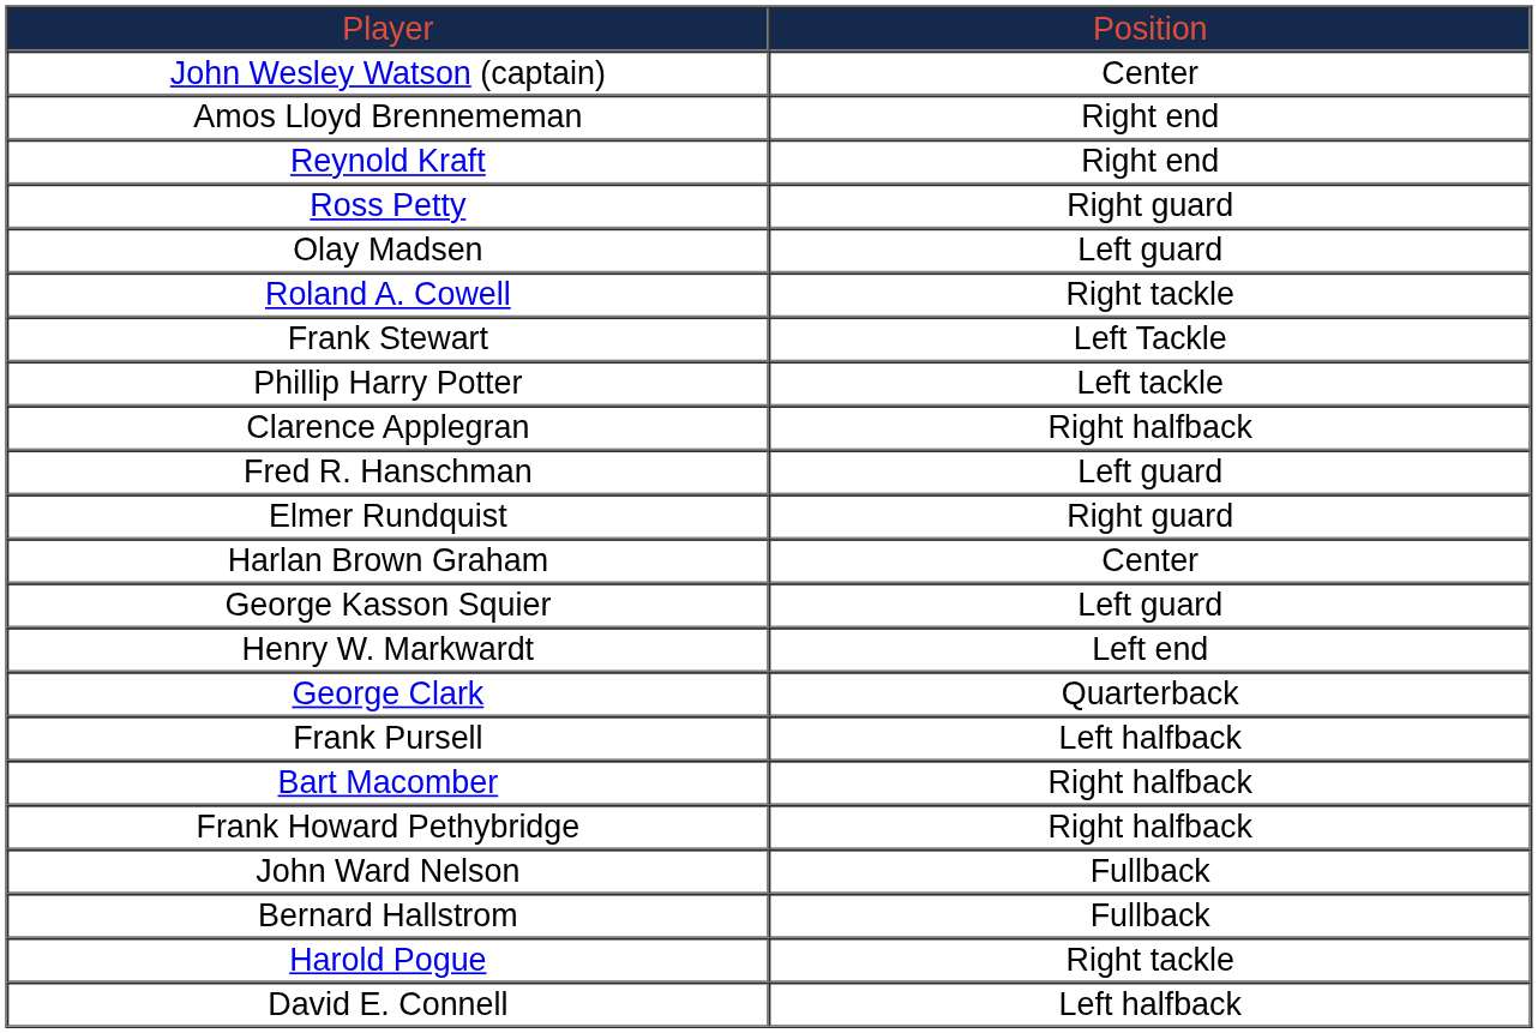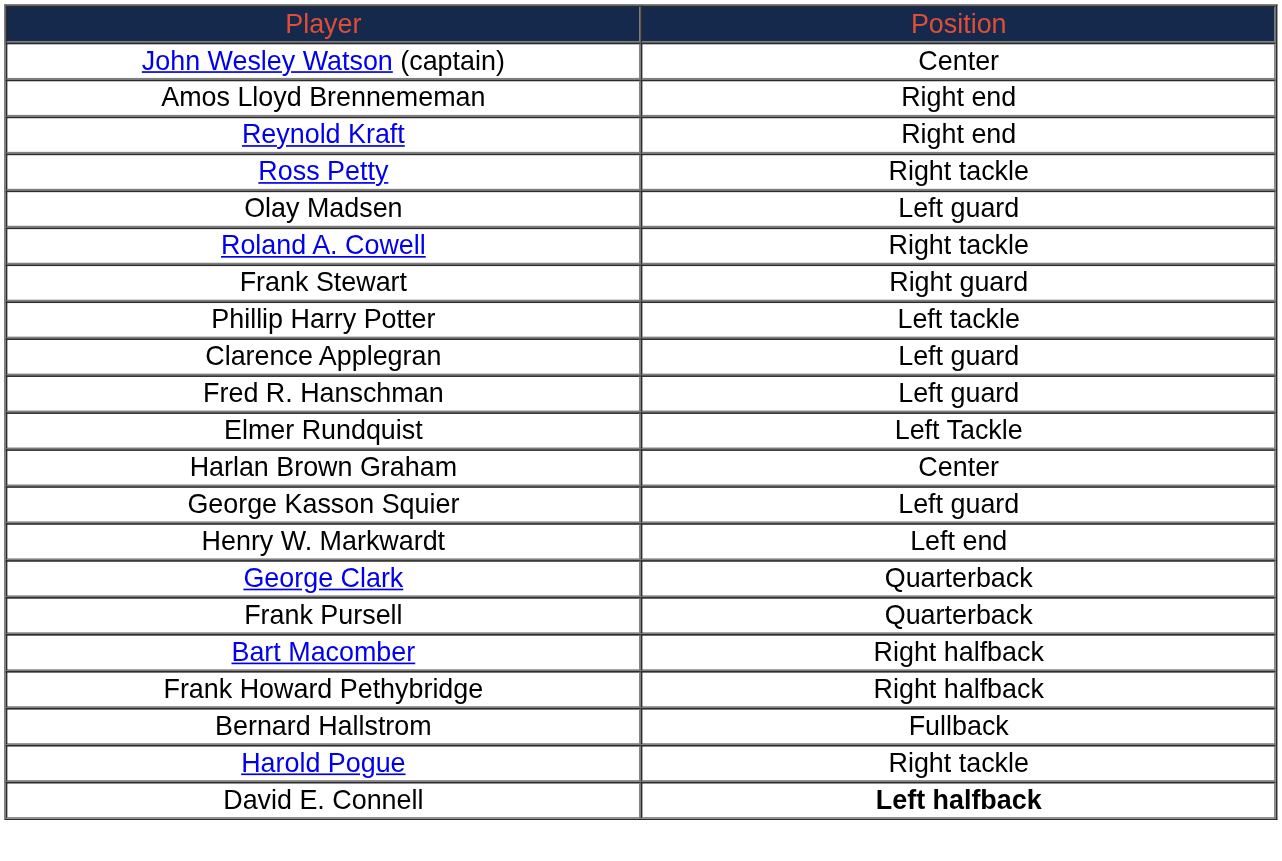 <table cellpadding="1" border="1" cellspacing="0" width="60%" style="text-align:center;">
 <tr style="background:#14294B; color:#DF4E38;">
 <td>Player</td>
 <td>Position</td>
 </tr>
 <tr align="center" bgcolor="">
 <td><a href='#'>John Wesley Watson</a> (captain)</td>
 <td>Center</td>
 </tr>
 <tr align="center" bgcolor="">
 <td>Amos Lloyd Brennememan</td>
 <td>Right end</td>
 </tr>
 <tr align="center" bgcolor="">
 <td><a href='#'>Reynold Kraft</a></td>
 <td>Right end</td>
 </tr>
 <tr align="center" bgcolor="">
 <td><a href='#'>Ross Petty</a></td>
-<td width="250">Right guard</td>
+<td>Right tackle</td>
 </tr>
 <tr align="center" bgcolor="">
 <td>Olay Madsen</td>
 <td>Left guard</td>
 </tr>
 <tr align="center" bgcolor="">
 <td><a href='#'>Roland A. Cowell</a></td>
 <td>Right tackle</td>
 </tr>
 <tr align="center" bgcolor="">
 <td width="250">Frank Stewart</td>
-<td>Left Tackle</td>
+<td width="250">Right guard</td>
 </tr>
 <tr align="center" bgcolor="">
 <td>Phillip Harry Potter</td>
 <td>Left tackle</td>
 </tr>
 <tr align="center" bgcolor="">
 <td>Clarence Applegran</td>
-<td>Right halfback</td>
+<td>Left guard</td>
 </tr>
 <tr align="center" bgcolor="">
 <td>Fred R. Hanschman</td>
 <td>Left guard</td>
 </tr>
 <tr align="center" bgcolor="">
 <td>Elmer Rundquist</td>
-<td width="250">Right guard</td>
+<td>Left Tackle</td>
 </tr>
 <tr align="center" bgcolor="">
 <td>Harlan Brown Graham</td>
 <td>Center</td>
 </tr>
 <tr align="center" bgcolor="">
 <td>George Kasson Squier</td>
 <td>Left guard</td>
 </tr>
 <tr align="center" bgcolor="">
 <td>Henry W. Markwardt</td>
 <td>Left end</td>
 </tr>
 <tr align="center" bgcolor="">
 <td><a href='#'>George Clark</a></td>
 <td>Quarterback</td>
 </tr>
 <tr align="center" bgcolor="">
 <td>Frank Pursell</td>
-<td>Left halfback</td>
+<td>Quarterback</td>
 </tr>
 <tr align="center" bgcolor="">
 <td><a href='#'>Bart Macomber</a></td>
 <td>Right halfback</td>
 </tr>
 <tr align="center" bgcolor="">
 <td>Frank Howard Pethybridge</td>
 <td>Right halfback</td>
-</tr>
-<tr align="center" bgcolor="">
-<td>John Ward Nelson</td>
-<td>Fullback</td>
 </tr>
 <tr align="center" bgcolor="">
 <td>Bernard Hallstrom</td>
 <td>Fullback</td>
 </tr>
 <tr align="center" bgcolor="">
 <td><a href='#'>Harold Pogue</a></td>
 <td>Right tackle</td>
 </tr>
 <tr align="center" bgcolor="">
 <td>David E. Connell</td>
-<td>Left halfback</td>
+<td><strong>Left halfback</strong></td>
 </tr>
 <tr align="center" bgcolor="">
 </tr>
 </table>
